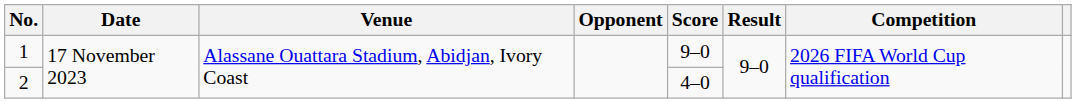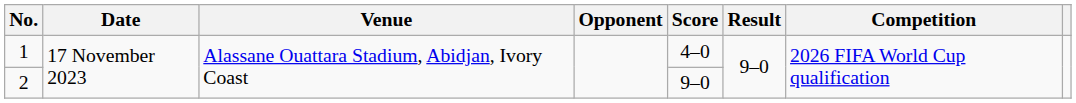 <table class="wikitable sortable">
 <tr>
 <th>No.</th>
 <th>Date</th>
 <th>Venue</th>
 <th>Opponent</th>
 <th>Score</th>
 <th>Result</th>
 <th>Competition</th>
 <th></th>
 </tr>
 <tr>
 <td align="center">1</td>
 <td rowspan="2">17 November 2023</td>
 <td rowspan="2"><a href='#'>Alassane Ouattara Stadium</a>, <a href='#'>Abidjan</a>, Ivory Coast</td>
 <td rowspan="2"></td>
-<td align="center">9–0</td>
+<td align="center">4–0</td>
 <td rowspan=2 align="center">9–0</td>
 <td rowspan="2"><a href='#'>2026 FIFA World Cup qualification</a></td>
 <td rowspan="2"></td>
 </tr>
 <tr>
 <td align="center">2</td>
-<td align="center">4–0</td>
+<td align="center">9–0</td>
 </tr>
 </table>
